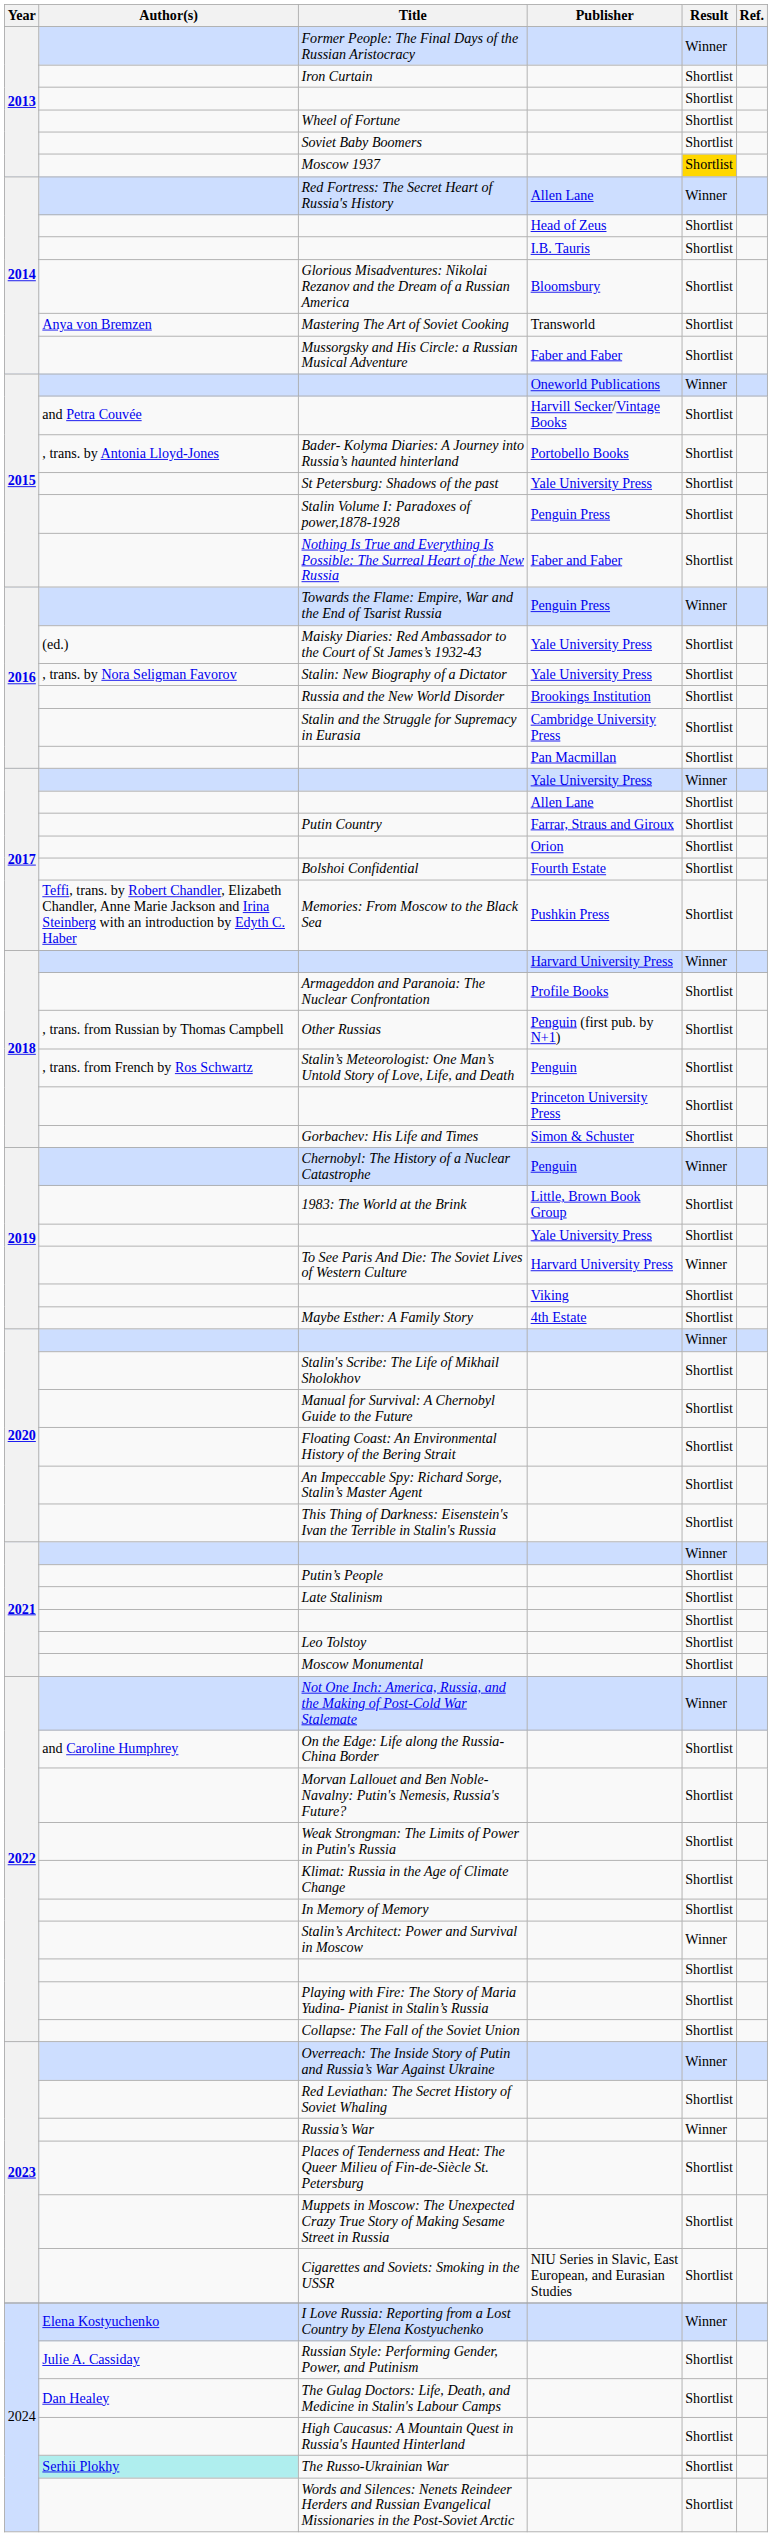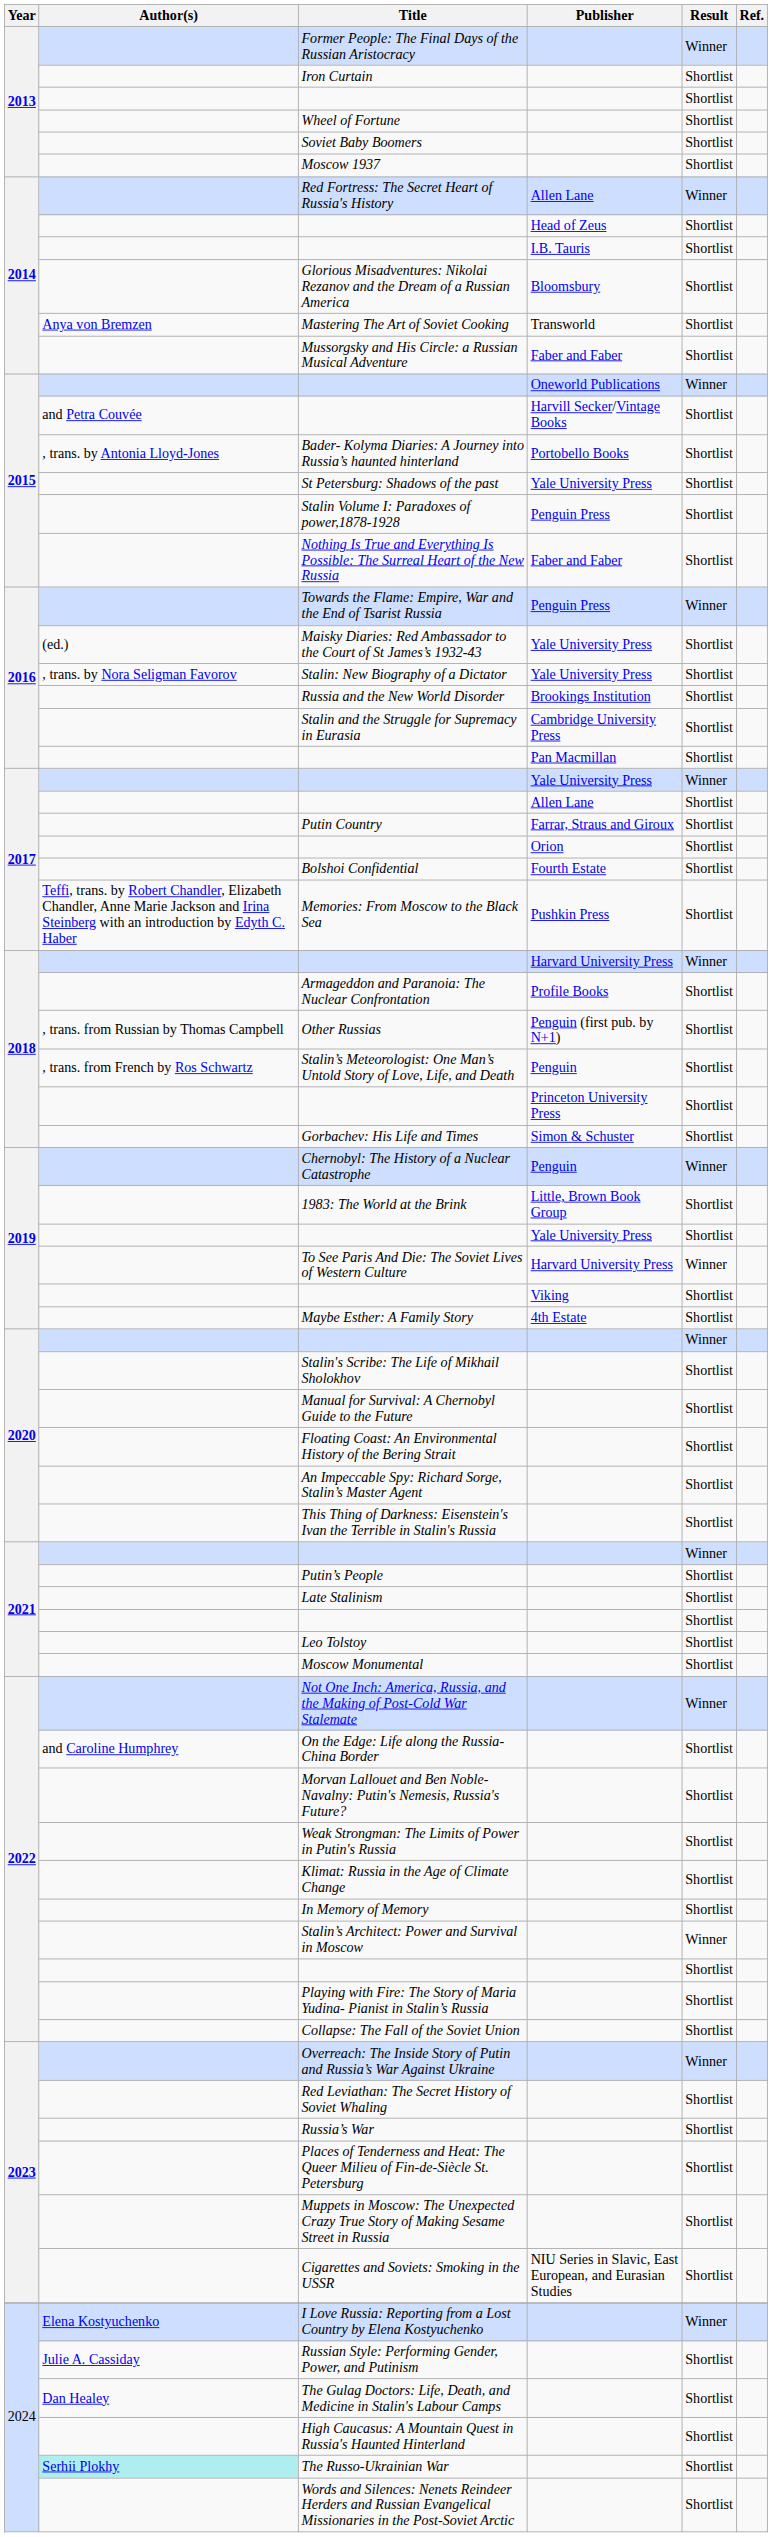 <table class="wikitable sortable mw-collapsible">
 <tr>
 <th>Year</th>
 <th>Author(s)</th>
 <th>Title</th>
 <th>Publisher</th>
 <th>Result</th>
 <th>Ref.</th>
 </tr>
 <tr style="background:#cddeff">
 <th rowspan="6"><a href='#'>2013</a></th>
 <td></td>
 <td><em>Former People: The Final Days of the Russian Aristocracy</em></td>
 <td></td>
 <td>Winner</td>
 <td></td>
 </tr>
 <tr>
 <td></td>
 <td><em>Iron Curtain</em></td>
 <td></td>
 <td>Shortlist</td>
 <td></td>
 </tr>
 <tr>
 <td></td>
 <td><em></em></td>
 <td></td>
 <td>Shortlist</td>
 <td></td>
 </tr>
 <tr>
 <td></td>
 <td><em>Wheel of Fortune</em></td>
 <td></td>
 <td>Shortlist</td>
 <td></td>
 </tr>
 <tr>
 <td></td>
 <td><em>Soviet Baby Boomers</em></td>
 <td></td>
 <td>Shortlist</td>
 <td></td>
 </tr>
 <tr>
 <td></td>
 <td><em>Moscow 1937</em></td>
 <td></td>
-<td style="background: gold;">Shortlist</td>
+<td>Shortlist</td>
 <td></td>
 </tr>
 <tr style="background:#cddeff">
 <th rowspan="6"><a href='#'>2014</a></th>
 <td></td>
 <td><em>Red Fortress: The Secret Heart of Russia's History</em></td>
 <td><a href='#'>Allen Lane</a></td>
 <td>Winner</td>
 <td></td>
 </tr>
 <tr>
 <td></td>
 <td><em></em></td>
 <td><a href='#'>Head of Zeus</a></td>
 <td>Shortlist</td>
 <td></td>
 </tr>
 <tr>
 <td></td>
 <td></td>
 <td><a href='#'>I.B. Tauris</a></td>
 <td>Shortlist</td>
 <td></td>
 </tr>
 <tr>
 <td></td>
 <td><em>Glorious Misadventures: Nikolai Rezanov and the Dream of a Russian America</em></td>
 <td><a href='#'>Bloomsbury</a></td>
 <td>Shortlist</td>
 <td></td>
 </tr>
 <tr>
 <td><a href='#'>Anya von Bremzen</a></td>
 <td><em>Mastering The Art of Soviet Cooking</em></td>
 <td>Transworld</td>
 <td>Shortlist</td>
 <td></td>
 </tr>
 <tr>
 <td></td>
 <td><em>Mussorgsky and His Circle: a Russian Musical Adventure</em></td>
 <td><a href='#'>Faber and Faber</a></td>
 <td>Shortlist</td>
 <td></td>
 </tr>
 <tr style="background:#cddeff">
 <th rowspan="6"><a href='#'>2015</a></th>
 <td></td>
 <td></td>
 <td><a href='#'>Oneworld Publications</a></td>
 <td>Winner</td>
 <td></td>
 </tr>
 <tr>
 <td> and <a href='#'>Petra Couvée</a></td>
 <td></td>
 <td><a href='#'>Harvill Secker</a>/<a href='#'>Vintage Books</a></td>
 <td>Shortlist</td>
 <td></td>
 </tr>
 <tr>
 <td>, trans. by <a href='#'>Antonia Lloyd-Jones</a></td>
 <td><em>Bader- Kolyma Diaries: A Journey into Russia’s haunted hinterland</em></td>
 <td><a href='#'>Portobello Books</a></td>
 <td>Shortlist</td>
 <td></td>
 </tr>
 <tr>
 <td></td>
 <td><em>St Petersburg: Shadows of the past</em></td>
 <td><a href='#'>Yale University Press</a></td>
 <td>Shortlist</td>
 <td></td>
 </tr>
 <tr>
 <td></td>
 <td><em>Stalin Volume I: Paradoxes of power,1878-1928</em></td>
 <td><a href='#'>Penguin Press</a></td>
 <td>Shortlist</td>
 <td></td>
 </tr>
 <tr>
 <td></td>
 <td><em><a href='#'>Nothing Is True and Everything Is Possible: The Surreal Heart of the New Russia</a></em></td>
 <td><a href='#'>Faber and Faber</a></td>
 <td>Shortlist</td>
 <td></td>
 </tr>
 <tr style="background:#cddeff">
 <th rowspan="6"><a href='#'>2016</a></th>
 <td></td>
 <td><em>Towards the Flame: Empire, War and the End of Tsarist Russia</em></td>
 <td><a href='#'>Penguin Press</a></td>
 <td>Winner</td>
 <td></td>
 </tr>
 <tr>
 <td> (ed.)</td>
 <td><em>Maisky Diaries: Red Ambassador to the Court of St James’s 1932-43</em></td>
 <td><a href='#'>Yale University Press</a></td>
 <td>Shortlist</td>
 <td></td>
 </tr>
 <tr>
 <td>, trans. by <a href='#'>Nora Seligman Favorov</a></td>
 <td><em>Stalin: New Biography of a Dictator</em></td>
 <td><a href='#'>Yale University Press</a></td>
 <td>Shortlist</td>
 <td></td>
 </tr>
 <tr>
 <td></td>
 <td><em>Russia and the New World Disorder</em></td>
 <td><a href='#'>Brookings Institution</a></td>
 <td>Shortlist</td>
 <td></td>
 </tr>
 <tr>
 <td></td>
 <td><em>Stalin and the Struggle for Supremacy in Eurasia</em></td>
 <td><a href='#'>Cambridge University Press</a></td>
 <td>Shortlist</td>
 <td></td>
 </tr>
 <tr>
 <td></td>
 <td></td>
 <td><a href='#'>Pan Macmillan</a></td>
 <td>Shortlist</td>
 <td></td>
 </tr>
 <tr style="background:#cddeff">
 <th rowspan="6"><a href='#'>2017</a></th>
 <td></td>
 <td></td>
 <td><a href='#'>Yale University Press</a></td>
 <td>Winner</td>
 <td></td>
 </tr>
 <tr>
 <td></td>
 <td></td>
 <td><a href='#'>Allen Lane</a></td>
 <td>Shortlist</td>
 <td></td>
 </tr>
 <tr>
 <td></td>
 <td><em>Putin Country</em></td>
 <td><a href='#'>Farrar, Straus and Giroux</a></td>
 <td>Shortlist</td>
 <td></td>
 </tr>
 <tr>
 <td></td>
 <td></td>
 <td><a href='#'>Orion</a></td>
 <td>Shortlist</td>
 <td></td>
 </tr>
 <tr>
 <td></td>
 <td><em>Bolshoi Confidential</em></td>
 <td><a href='#'>Fourth Estate</a></td>
 <td>Shortlist</td>
 <td></td>
 </tr>
 <tr>
 <td><a href='#'>Teffi</a>, trans. by <a href='#'>Robert Chandler</a>, Elizabeth Chandler, Anne Marie Jackson and <a href='#'>Irina Steinberg</a> with an introduction by <a href='#'>Edyth C. Haber</a></td>
 <td><em>Memories: From Moscow to the Black Sea</em></td>
 <td><a href='#'>Pushkin Press</a></td>
 <td>Shortlist</td>
 <td></td>
 </tr>
 <tr style="background:#cddeff">
 <th rowspan="6"><a href='#'>2018</a></th>
 <td></td>
 <td></td>
 <td><a href='#'>Harvard University Press</a></td>
 <td>Winner</td>
 <td></td>
 </tr>
 <tr>
 <td></td>
 <td><em>Armageddon and Paranoia: The Nuclear Confrontation</em></td>
 <td><a href='#'>Profile Books</a></td>
 <td>Shortlist</td>
 <td></td>
 </tr>
 <tr>
 <td>, trans. from Russian by Thomas Campbell</td>
 <td><em>Other Russias</em></td>
 <td><a href='#'>Penguin</a> (first pub. by <a href='#'>N+1</a>)</td>
 <td>Shortlist</td>
 <td></td>
 </tr>
 <tr>
 <td>, trans. from French by <a href='#'>Ros Schwartz</a></td>
 <td><em>Stalin’s Meteorologist: One Man’s Untold Story of Love, Life, and Death</em></td>
 <td><a href='#'>Penguin</a></td>
 <td>Shortlist</td>
 <td></td>
 </tr>
 <tr>
 <td></td>
 <td></td>
 <td><a href='#'>Princeton University Press</a></td>
 <td>Shortlist</td>
 <td></td>
 </tr>
 <tr>
 <td></td>
 <td><em>Gorbachev: His Life and Times</em></td>
 <td><a href='#'>Simon & Schuster</a></td>
 <td>Shortlist</td>
 <td></td>
 </tr>
 <tr style="background:#cddeff">
 <th rowspan="6"><a href='#'>2019</a></th>
 <td></td>
 <td><em>Chernobyl: The History of a Nuclear Catastrophe</em></td>
 <td><a href='#'>Penguin</a></td>
 <td>Winner</td>
 <td></td>
 </tr>
 <tr>
 <td></td>
 <td><em>1983: The World at the Brink</em></td>
 <td><a href='#'>Little, Brown Book Group</a></td>
 <td>Shortlist</td>
 <td></td>
 </tr>
 <tr>
 <td></td>
 <td></td>
 <td><a href='#'>Yale University Press</a></td>
 <td>Shortlist</td>
 <td></td>
 </tr>
 <tr>
 <td></td>
 <td><em>To See Paris And Die: The Soviet Lives of Western Culture</em></td>
 <td><a href='#'>Harvard University Press</a></td>
 <td>Winner</td>
 <td></td>
 </tr>
 <tr>
 <td></td>
 <td></td>
 <td><a href='#'>Viking</a></td>
 <td>Shortlist</td>
 <td></td>
 </tr>
 <tr>
 <td></td>
 <td><em>Maybe Esther: A Family Story</em></td>
 <td><a href='#'>4th Estate</a></td>
 <td>Shortlist</td>
 <td></td>
 </tr>
 <tr style="background:#cddeff">
 <th rowspan="6"><a href='#'>2020</a></th>
 <td></td>
 <td></td>
 <td></td>
 <td>Winner</td>
 <td></td>
 </tr>
 <tr>
 <td></td>
 <td><em>Stalin's Scribe: The Life of Mikhail Sholokhov</em></td>
 <td></td>
 <td>Shortlist</td>
 <td></td>
 </tr>
 <tr>
 <td></td>
 <td><em>Manual for Survival: A Chernobyl Guide to the Future</em></td>
 <td></td>
 <td>Shortlist</td>
 <td></td>
 </tr>
 <tr>
 <td></td>
 <td><em>Floating Coast: An Environmental History of the Bering Strait</em></td>
 <td></td>
 <td>Shortlist</td>
 <td></td>
 </tr>
 <tr>
 <td></td>
 <td><em>An Impeccable Spy: Richard Sorge, Stalin’s Master Agent</em></td>
 <td></td>
 <td>Shortlist</td>
 <td></td>
 </tr>
 <tr>
 <td></td>
 <td><em>This Thing of Darkness: Eisenstein's Ivan the Terrible in Stalin's Russia</em></td>
 <td></td>
 <td>Shortlist</td>
 <td></td>
 </tr>
 <tr style="background:#cddeff">
 <th rowspan="6"><a href='#'>2021</a></th>
 <td></td>
 <td></td>
 <td></td>
 <td>Winner</td>
 <td></td>
 </tr>
 <tr>
 <td></td>
 <td><em>Putin’s People</em></td>
 <td></td>
 <td>Shortlist</td>
 <td></td>
 </tr>
 <tr>
 <td></td>
 <td><em>Late Stalinism</em></td>
 <td></td>
 <td>Shortlist</td>
 <td></td>
 </tr>
 <tr>
 <td></td>
 <td></td>
 <td></td>
 <td>Shortlist</td>
 <td></td>
 </tr>
 <tr>
 <td></td>
 <td><em>Leo Tolstoy</em></td>
 <td></td>
 <td>Shortlist</td>
 <td></td>
 </tr>
 <tr>
 <td></td>
 <td><em>Moscow Monumental</em></td>
 <td></td>
 <td>Shortlist</td>
 <td></td>
 </tr>
 <tr style="background:#cddeff">
 <th rowspan="10"><a href='#'>2022</a></th>
 <td></td>
 <td><em><a href='#'>Not One Inch: America, Russia, and the Making of Post-Cold War Stalemate</a></em></td>
 <td></td>
 <td>Winner</td>
 <td></td>
 </tr>
 <tr>
 <td> and <a href='#'>Caroline Humphrey</a></td>
 <td><em>On the Edge: Life along the Russia-China Border</em></td>
 <td></td>
 <td>Shortlist</td>
 <td></td>
 </tr>
 <tr>
 <td></td>
 <td><em>Morvan Lallouet and Ben Noble- Navalny: Putin's Nemesis, Russia's Future?</em></td>
 <td></td>
 <td>Shortlist</td>
 <td></td>
 </tr>
 <tr>
 <td></td>
 <td><em>Weak Strongman: The Limits of Power in Putin's Russia</em></td>
 <td></td>
 <td>Shortlist</td>
 <td></td>
 </tr>
 <tr>
 <td></td>
 <td><em>Klimat: Russia in the Age of Climate Change</em></td>
 <td></td>
 <td>Shortlist</td>
 <td></td>
 </tr>
 <tr>
 <td></td>
 <td><em>In Memory of Memory</em></td>
 <td></td>
 <td>Shortlist</td>
 <td></td>
 </tr>
 <tr>
 <td></td>
 <td><em>Stalin’s Architect: Power and Survival in Moscow</em></td>
 <td></td>
 <td>Winner</td>
 <td></td>
 </tr>
 <tr>
 <td></td>
 <td></td>
 <td></td>
 <td>Shortlist</td>
 <td></td>
 </tr>
 <tr>
 <td></td>
 <td><em>Playing with Fire: The Story of Maria Yudina- Pianist in Stalin’s Russia</em></td>
 <td></td>
 <td>Shortlist</td>
 <td></td>
 </tr>
 <tr>
 <td></td>
 <td><em>Collapse: The Fall of the Soviet Union</em></td>
 <td></td>
 <td>Shortlist</td>
 <td></td>
 </tr>
 <tr style="background:#cddeff">
 <th rowspan="6"><a href='#'>2023</a></th>
 <td></td>
 <td><em>Overreach: The Inside Story of Putin and Russia’s War Against Ukraine</em></td>
 <td></td>
 <td>Winner</td>
 <td></td>
 </tr>
 <tr>
 <td></td>
 <td><em>Red Leviathan: The Secret History of Soviet Whaling</em></td>
 <td></td>
 <td>Shortlist</td>
 <td></td>
 </tr>
 <tr>
 <td></td>
 <td><em>Russia’s War</em></td>
 <td></td>
-<td>Winner</td>
+<td>Shortlist</td>
 <td></td>
 </tr>
 <tr>
 <td></td>
 <td><em>Places of Tenderness and Heat: The Queer Milieu of Fin-de-Siècle St. Petersburg</em></td>
 <td></td>
 <td>Shortlist</td>
 <td></td>
 </tr>
 <tr>
 <td></td>
 <td><em>Muppets in Moscow: The Unexpected Crazy True Story of Making Sesame Street in Russia</em></td>
 <td></td>
 <td>Shortlist</td>
 <td></td>
 </tr>
 <tr>
 <td></td>
 <td><em>Cigarettes and Soviets: Smoking in the USSR</em></td>
 <td>NIU Series in Slavic, East European, and Eurasian Studies</td>
 <td>Shortlist</td>
 <td></td>
 </tr>
 <tr>
 </tr>
 <tr style="background:#cddeff">
 <td rowspan="6">2024</td>
 <td><a href='#'>Elena Kostyuchenko</a></td>
 <td><em>I Love Russia: Reporting from a Lost Country by Elena Kostyuchenko</em></td>
 <td></td>
 <td>Winner</td>
 <td></td>
 </tr>
 <tr>
 <td><a href='#'>Julie A. Cassiday</a></td>
 <td><em>Russian Style: Performing Gender, Power, and Putinism</em></td>
 <td></td>
 <td>Shortlist</td>
 <td></td>
 </tr>
 <tr>
 <td><a href='#'>Dan Healey</a></td>
 <td><em>The Gulag Doctors: Life, Death, and Medicine in Stalin's Labour Camps</em></td>
 <td></td>
 <td>Shortlist</td>
 <td></td>
 </tr>
 <tr>
 <td></td>
 <td><em>High Caucasus: A Mountain Quest in Russia's Haunted Hinterland</em></td>
 <td></td>
 <td>Shortlist</td>
 <td></td>
 </tr>
 <tr>
 <td style="background: paleturquoise;"><a href='#'>Serhii Plokhy</a></td>
 <td><em>The Russo-Ukrainian War</em></td>
 <td></td>
 <td>Shortlist</td>
 <td></td>
 </tr>
 <tr>
 <td></td>
 <td><em>Words and Silences: Nenets Reindeer Herders and Russian Evangelical Missionaries in the Post-Soviet Arctic</em></td>
 <td></td>
 <td>Shortlist</td>
 <td></td>
 </tr>
 </table>
